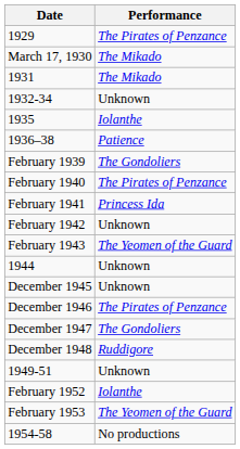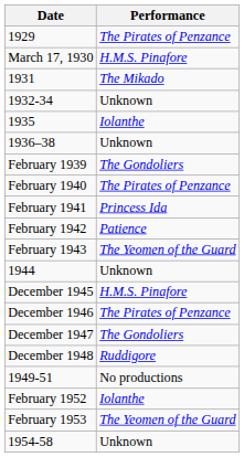 <table class="wikitable">
 <tr>
 <th>Date</th>
 <th>Performance</th>
 </tr>
 <tr>
 <td>1929</td>
 <td><em><a href='#'>The Pirates of Penzance</a></em></td>
 </tr>
 <tr>
 <td>March 17, 1930</td>
-<td><em><a href='#'>The Mikado</a></em></td>
+<td><em><a href='#'>H.M.S. Pinafore</a></em></td>
 </tr>
 <tr>
 <td>1931</td>
 <td><em><a href='#'>The Mikado</a></em></td>
 </tr>
 <tr>
 <td>1932-34</td>
 <td>Unknown</td>
 </tr>
 <tr>
 <td>1935</td>
 <td><em><a href='#'>Iolanthe</a></em></td>
 </tr>
 <tr>
 <td>1936–38</td>
-<td><em><a href='#'>Patience</a></em></td>
+<td>Unknown</td>
 </tr>
 <tr>
 <td>February 1939</td>
 <td><em><a href='#'>The Gondoliers</a></em></td>
 </tr>
 <tr>
 <td>February 1940</td>
 <td><em><a href='#'>The Pirates of Penzance</a></em></td>
 </tr>
 <tr>
 <td>February 1941</td>
 <td><em><a href='#'>Princess Ida</a></em></td>
 </tr>
 <tr>
 <td>February 1942</td>
-<td>Unknown</td>
+<td><em><a href='#'>Patience</a></em></td>
 </tr>
 <tr>
 <td>February 1943</td>
 <td><em><a href='#'>The Yeomen of the Guard</a></em></td>
 </tr>
 <tr>
 <td>1944</td>
 <td>Unknown</td>
 </tr>
 <tr>
 <td>December 1945</td>
-<td>Unknown</td>
+<td><em><a href='#'>H.M.S. Pinafore</a></em></td>
 </tr>
 <tr>
 <td>December 1946</td>
 <td><em><a href='#'>The Pirates of Penzance</a></em></td>
 </tr>
 <tr>
 <td>December 1947</td>
 <td><em><a href='#'>The Gondoliers</a></em></td>
 </tr>
 <tr>
 <td>December 1948</td>
 <td><em><a href='#'>Ruddigore</a></em></td>
 </tr>
 <tr>
 <td>1949-51</td>
-<td>Unknown</td>
+<td>No productions</td>
 </tr>
 <tr>
 <td>February 1952</td>
 <td><em><a href='#'>Iolanthe</a></em></td>
 </tr>
 <tr>
 <td>February 1953</td>
 <td><em><a href='#'>The Yeomen of the Guard</a></em></td>
 </tr>
 <tr>
 <td>1954-58</td>
-<td>No productions</td>
+<td>Unknown</td>
 </tr>
 </table>
